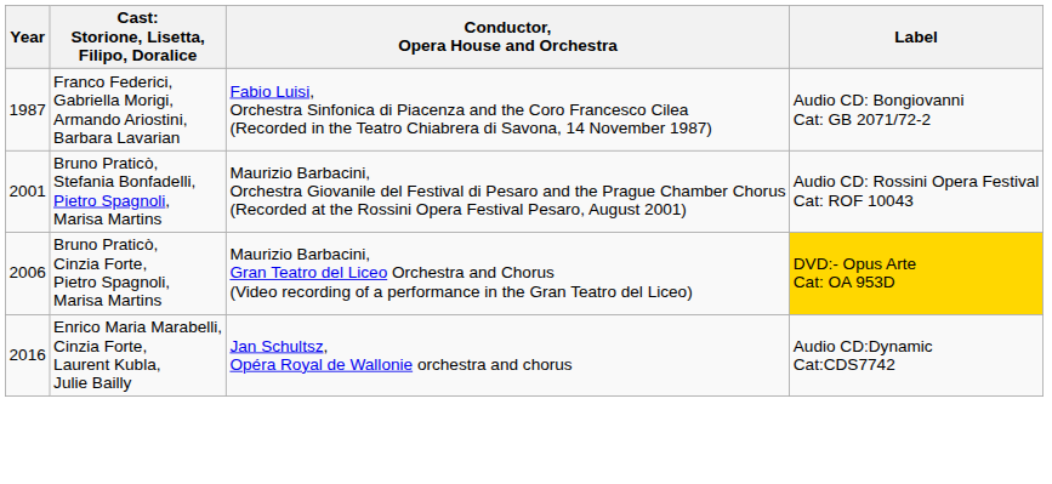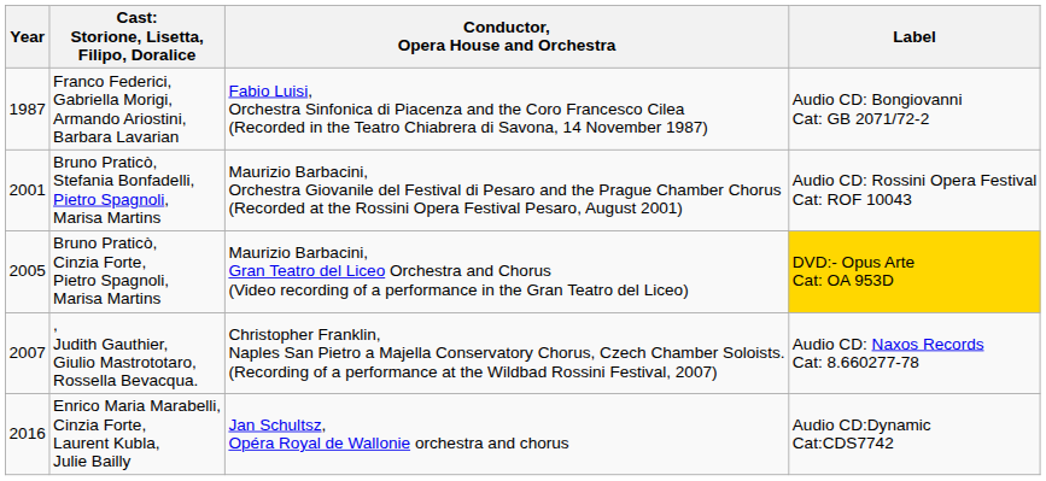 <table class="wikitable">
 <tr>
 <th>Year</th>
 <th>Cast:<br>Storione, Lisetta,<br> Filipo, Doralice</th>
 <th>Conductor,<br>Opera House and Orchestra</th>
 <th>Label </th>
 </tr>
 <tr>
 <td>1987</td>
 <td>Franco Federici, <br>Gabriella Morigi, <br>Armando Ariostini, <br>Barbara Lavarian</td>
 <td><a href='#'>Fabio Luisi</a>, <br>Orchestra Sinfonica di Piacenza and the Coro Francesco Cilea <br>(Recorded in the Teatro Chiabrera di Savona,  14 November 1987)</td>
 <td>Audio CD: Bongiovanni <br>Cat: GB 2071/72-2</td>
 </tr>
 <tr>
 <td>2001</td>
 <td>Bruno Praticò,<br>Stefania Bonfadelli,<br><a href='#'>Pietro Spagnoli</a>,<br>Marisa Martins</td>
 <td>Maurizio Barbacini, <br>Orchestra Giovanile del Festival di Pesaro and the Prague Chamber Chorus<br>(Recorded at the Rossini Opera Festival Pesaro, August 2001)</td>
 <td>Audio CD: Rossini Opera Festival<br>Cat: ROF 10043</td>
 </tr>
 <tr>
-<td>2006</td>
+<td>2005</td>
 <td>Bruno Praticò,<br>Cinzia Forte,<br>Pietro Spagnoli,<br>Marisa Martins</td>
 <td>Maurizio Barbacini,<br><a href='#'>Gran Teatro del Liceo</a> Orchestra and Chorus<br> (Video recording of a performance in the Gran Teatro del Liceo)</td>
 <td style="background: gold;">DVD:- Opus Arte<br>Cat: OA 953D</td>
+</tr>
+<tr>
+<td>2007</td>
+<td>,<br>Judith Gauthier,<br>Giulio Mastrototaro,<br>Rossella Bevacqua.</td>
+<td>Christopher Franklin,<br>Naples San Pietro a Majella Conservatory Chorus, Czech Chamber Soloists.<br>(Recording of a performance at the Wildbad Rossini Festival, 2007)</td>
+<td>Audio CD: <a href='#'>Naxos Records</a><br>Cat: 8.660277-78</td>
 </tr>
 <tr>
 <td>2016</td>
 <td>Enrico Maria Marabelli,<br>Cinzia Forte,<br>Laurent Kubla,<br>Julie Bailly</td>
 <td><a href='#'>Jan Schultsz</a>,<br><a href='#'>Opéra Royal de Wallonie</a> orchestra and chorus</td>
 <td>Audio CD:Dynamic<br>Cat:CDS7742</td>
 </tr>
 </table>
